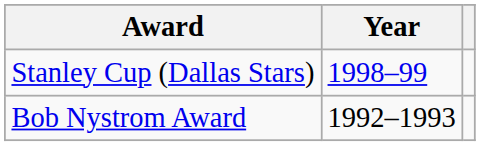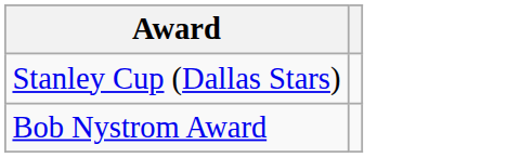 <table class="wikitable">
 <tr>
 <th>Award</th>
-<th>Year</th>
 <th></th>
 </tr>
 <tr>
 <td><a href='#'>Stanley Cup</a> (<a href='#'>Dallas Stars</a>)</td>
-<td><a href='#'>1998–99</a></td>
 <td></td>
 </tr>
 <tr>
 <td><a href='#'>Bob Nystrom Award</a></td>
-<td>1992–1993</td>
 <td></td>
 </tr>
 </table>
